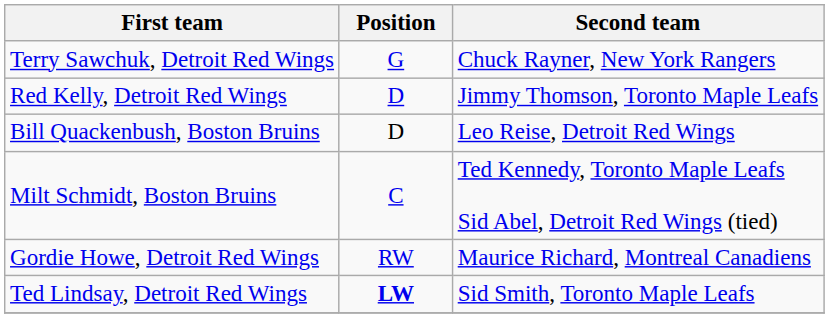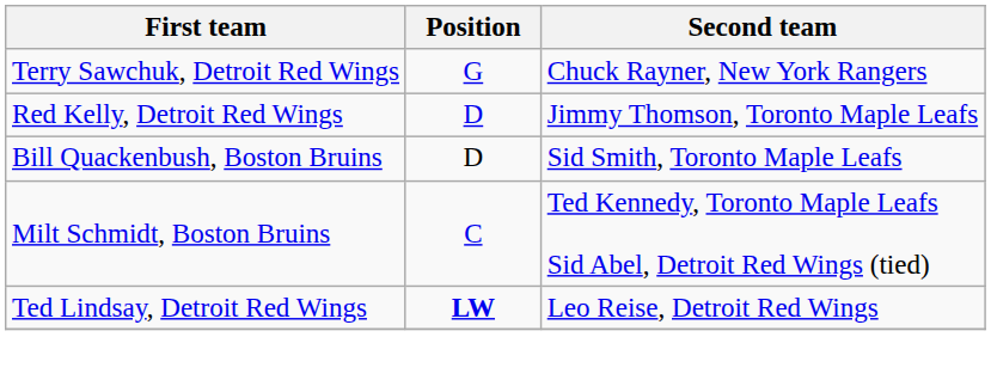 <table class="wikitable">
 <tr>
 <th>First team</th>
 <th>  Position  </th>
 <th>Second team</th>
 </tr>
 <tr>
 <td><a href='#'>Terry Sawchuk</a>, <a href='#'>Detroit Red Wings</a></td>
 <td align=center><a href='#'>G</a></td>
 <td><a href='#'>Chuck Rayner</a>, <a href='#'>New York Rangers</a></td>
 </tr>
 <tr>
 <td><a href='#'>Red Kelly</a>, <a href='#'>Detroit Red Wings</a></td>
 <td align=center><a href='#'>D</a></td>
 <td><a href='#'>Jimmy Thomson</a>, <a href='#'>Toronto Maple Leafs</a></td>
 </tr>
 <tr>
 <td><a href='#'>Bill Quackenbush</a>, <a href='#'>Boston Bruins</a></td>
 <td align=center>D</td>
-<td><a href='#'>Leo Reise</a>, <a href='#'>Detroit Red Wings</a></td>
+<td><a href='#'>Sid Smith</a>, <a href='#'>Toronto Maple Leafs</a></td>
 </tr>
 <tr>
 <td><a href='#'>Milt Schmidt</a>, <a href='#'>Boston Bruins</a></td>
 <td align=center><a href='#'>C</a></td>
 <td><a href='#'>Ted Kennedy</a>, <a href='#'>Toronto Maple Leafs</a><br><br> <a href='#'>Sid Abel</a>, <a href='#'>Detroit Red Wings</a> (tied)</td>
 </tr>
 <tr>
-<td><a href='#'>Gordie Howe</a>, <a href='#'>Detroit Red Wings</a></td>
-<td align=center><a href='#'>RW</a></td>
-<td><a href='#'>Maurice Richard</a>, <a href='#'>Montreal Canadiens</a></td>
-</tr>
-<tr>
 <td><a href='#'>Ted Lindsay</a>, <a href='#'>Detroit Red Wings</a></td>
 <td align=center><strong><a href='#'>LW</a></strong></td>
-<td><a href='#'>Sid Smith</a>, <a href='#'>Toronto Maple Leafs</a></td>
+<td><a href='#'>Leo Reise</a>, <a href='#'>Detroit Red Wings</a></td>
 </tr>
 <tr>
 </tr>
 </table>
